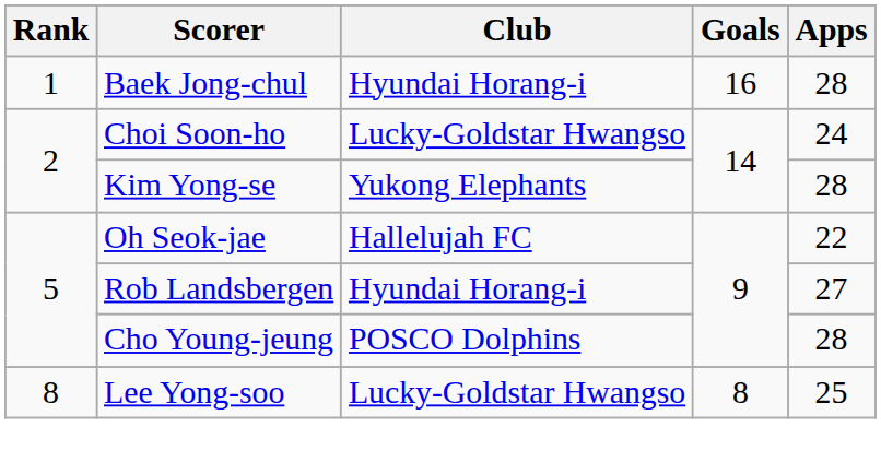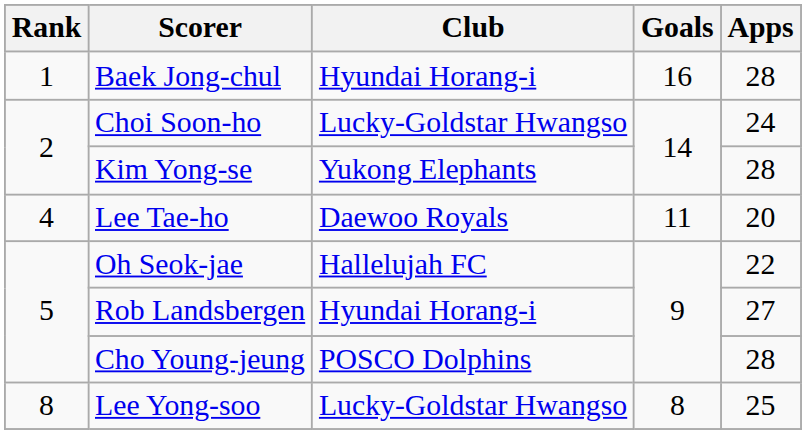 <table class="wikitable">
 <tr>
 <th>Rank</th>
 <th>Scorer</th>
 <th>Club</th>
 <th>Goals</th>
 <th>Apps</th>
 </tr>
 <tr>
 <td rowspan=1 align=center>1</td>
 <td> <a href='#'>Baek Jong-chul</a></td>
 <td><a href='#'>Hyundai Horang-i</a></td>
 <td rowspan=1 align=center>16</td>
 <td align=center>28</td>
 </tr>
 <tr>
 <td rowspan=2 align=center>2</td>
 <td> <a href='#'>Choi Soon-ho</a></td>
 <td><a href='#'>Lucky-Goldstar Hwangso</a></td>
 <td rowspan=2 align=center>14</td>
 <td align=center>24</td>
 </tr>
 <tr>
 <td> <a href='#'>Kim Yong-se</a></td>
 <td><a href='#'>Yukong Elephants</a></td>
 <td align=center>28</td>
 </tr>
 <tr>
+<td rowspan=1 align=center>4</td>
+<td> <a href='#'>Lee Tae-ho</a></td>
+<td><a href='#'>Daewoo Royals</a></td>
+<td rowspan=1 align=center>11</td>
+<td align=center>20</td>
+</tr>
+<tr>
 <td rowspan=3 align=center>5</td>
 <td> <a href='#'>Oh Seok-jae</a></td>
 <td><a href='#'>Hallelujah FC</a></td>
 <td rowspan=3 align=center>9</td>
 <td align=center>22</td>
 </tr>
 <tr>
 <td> <a href='#'>Rob Landsbergen</a></td>
 <td><a href='#'>Hyundai Horang-i</a></td>
 <td align=center>27</td>
 </tr>
 <tr>
 <td> <a href='#'>Cho Young-jeung</a></td>
 <td><a href='#'>POSCO Dolphins</a></td>
 <td align=center>28</td>
 </tr>
 <tr>
 <td rowspan=1 align=center>8</td>
 <td> <a href='#'>Lee Yong-soo</a></td>
 <td><a href='#'>Lucky-Goldstar Hwangso</a></td>
 <td rowspan=1 align=center>8</td>
 <td align=center>25</td>
 </tr>
 </table>
